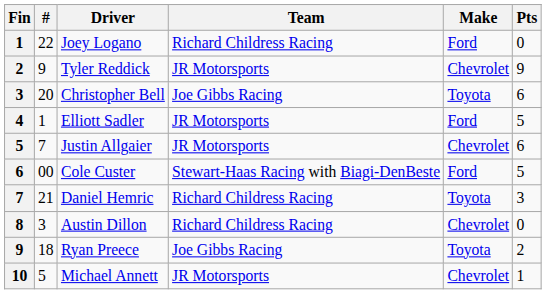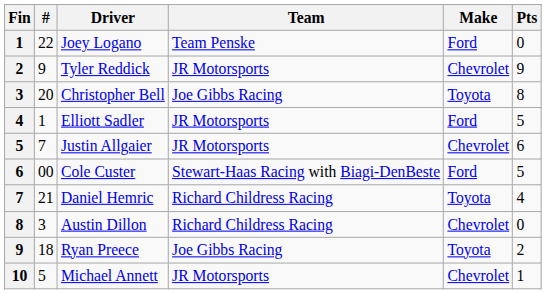 <table class="wikitable" style="font-size:95%">
 <tr>
 <th>Fin</th>
 <th>#</th>
 <th>Driver</th>
 <th>Team</th>
 <th>Make</th>
 <th>Pts</th>
 </tr>
 <tr>
 <th>1</th>
 <td>22</td>
 <td><a href='#'>Joey Logano</a></td>
-<td><a href='#'>Richard Childress Racing</a></td>
+<td><a href='#'>Team Penske</a></td>
 <td><a href='#'>Ford</a></td>
 <td>0</td>
 </tr>
 <tr>
 <th>2</th>
 <td>9</td>
 <td><a href='#'>Tyler Reddick</a></td>
 <td><a href='#'>JR Motorsports</a></td>
 <td><a href='#'>Chevrolet</a></td>
 <td>9</td>
 </tr>
 <tr>
 <th>3</th>
 <td>20</td>
 <td><a href='#'>Christopher Bell</a></td>
 <td><a href='#'>Joe Gibbs Racing</a></td>
 <td><a href='#'>Toyota</a></td>
-<td>6</td>
+<td>8</td>
 </tr>
 <tr>
 <th>4</th>
 <td>1</td>
 <td><a href='#'>Elliott Sadler</a></td>
 <td><a href='#'>JR Motorsports</a></td>
 <td><a href='#'>Ford</a></td>
 <td>5</td>
 </tr>
 <tr>
 <th>5</th>
 <td>7</td>
 <td><a href='#'>Justin Allgaier</a></td>
 <td><a href='#'>JR Motorsports</a></td>
 <td><a href='#'>Chevrolet</a></td>
 <td>6</td>
 </tr>
 <tr>
 <th>6</th>
 <td>00</td>
 <td><a href='#'>Cole Custer</a></td>
 <td><a href='#'>Stewart-Haas Racing</a> with <a href='#'>Biagi-DenBeste</a></td>
 <td><a href='#'>Ford</a></td>
 <td>5</td>
 </tr>
 <tr>
 <th>7</th>
 <td>21</td>
 <td><a href='#'>Daniel Hemric</a></td>
 <td><a href='#'>Richard Childress Racing</a></td>
 <td><a href='#'>Toyota</a></td>
-<td>3</td>
+<td>4</td>
 </tr>
 <tr>
 <th>8</th>
 <td>3</td>
 <td><a href='#'>Austin Dillon</a></td>
 <td><a href='#'>Richard Childress Racing</a></td>
 <td><a href='#'>Chevrolet</a></td>
 <td>0</td>
 </tr>
 <tr>
 <th>9</th>
 <td>18</td>
 <td><a href='#'>Ryan Preece</a></td>
 <td><a href='#'>Joe Gibbs Racing</a></td>
 <td><a href='#'>Toyota</a></td>
 <td>2</td>
 </tr>
 <tr>
 <th>10</th>
 <td>5</td>
 <td><a href='#'>Michael Annett</a></td>
 <td><a href='#'>JR Motorsports</a></td>
 <td><a href='#'>Chevrolet</a></td>
 <td>1</td>
 </tr>
 </table>
